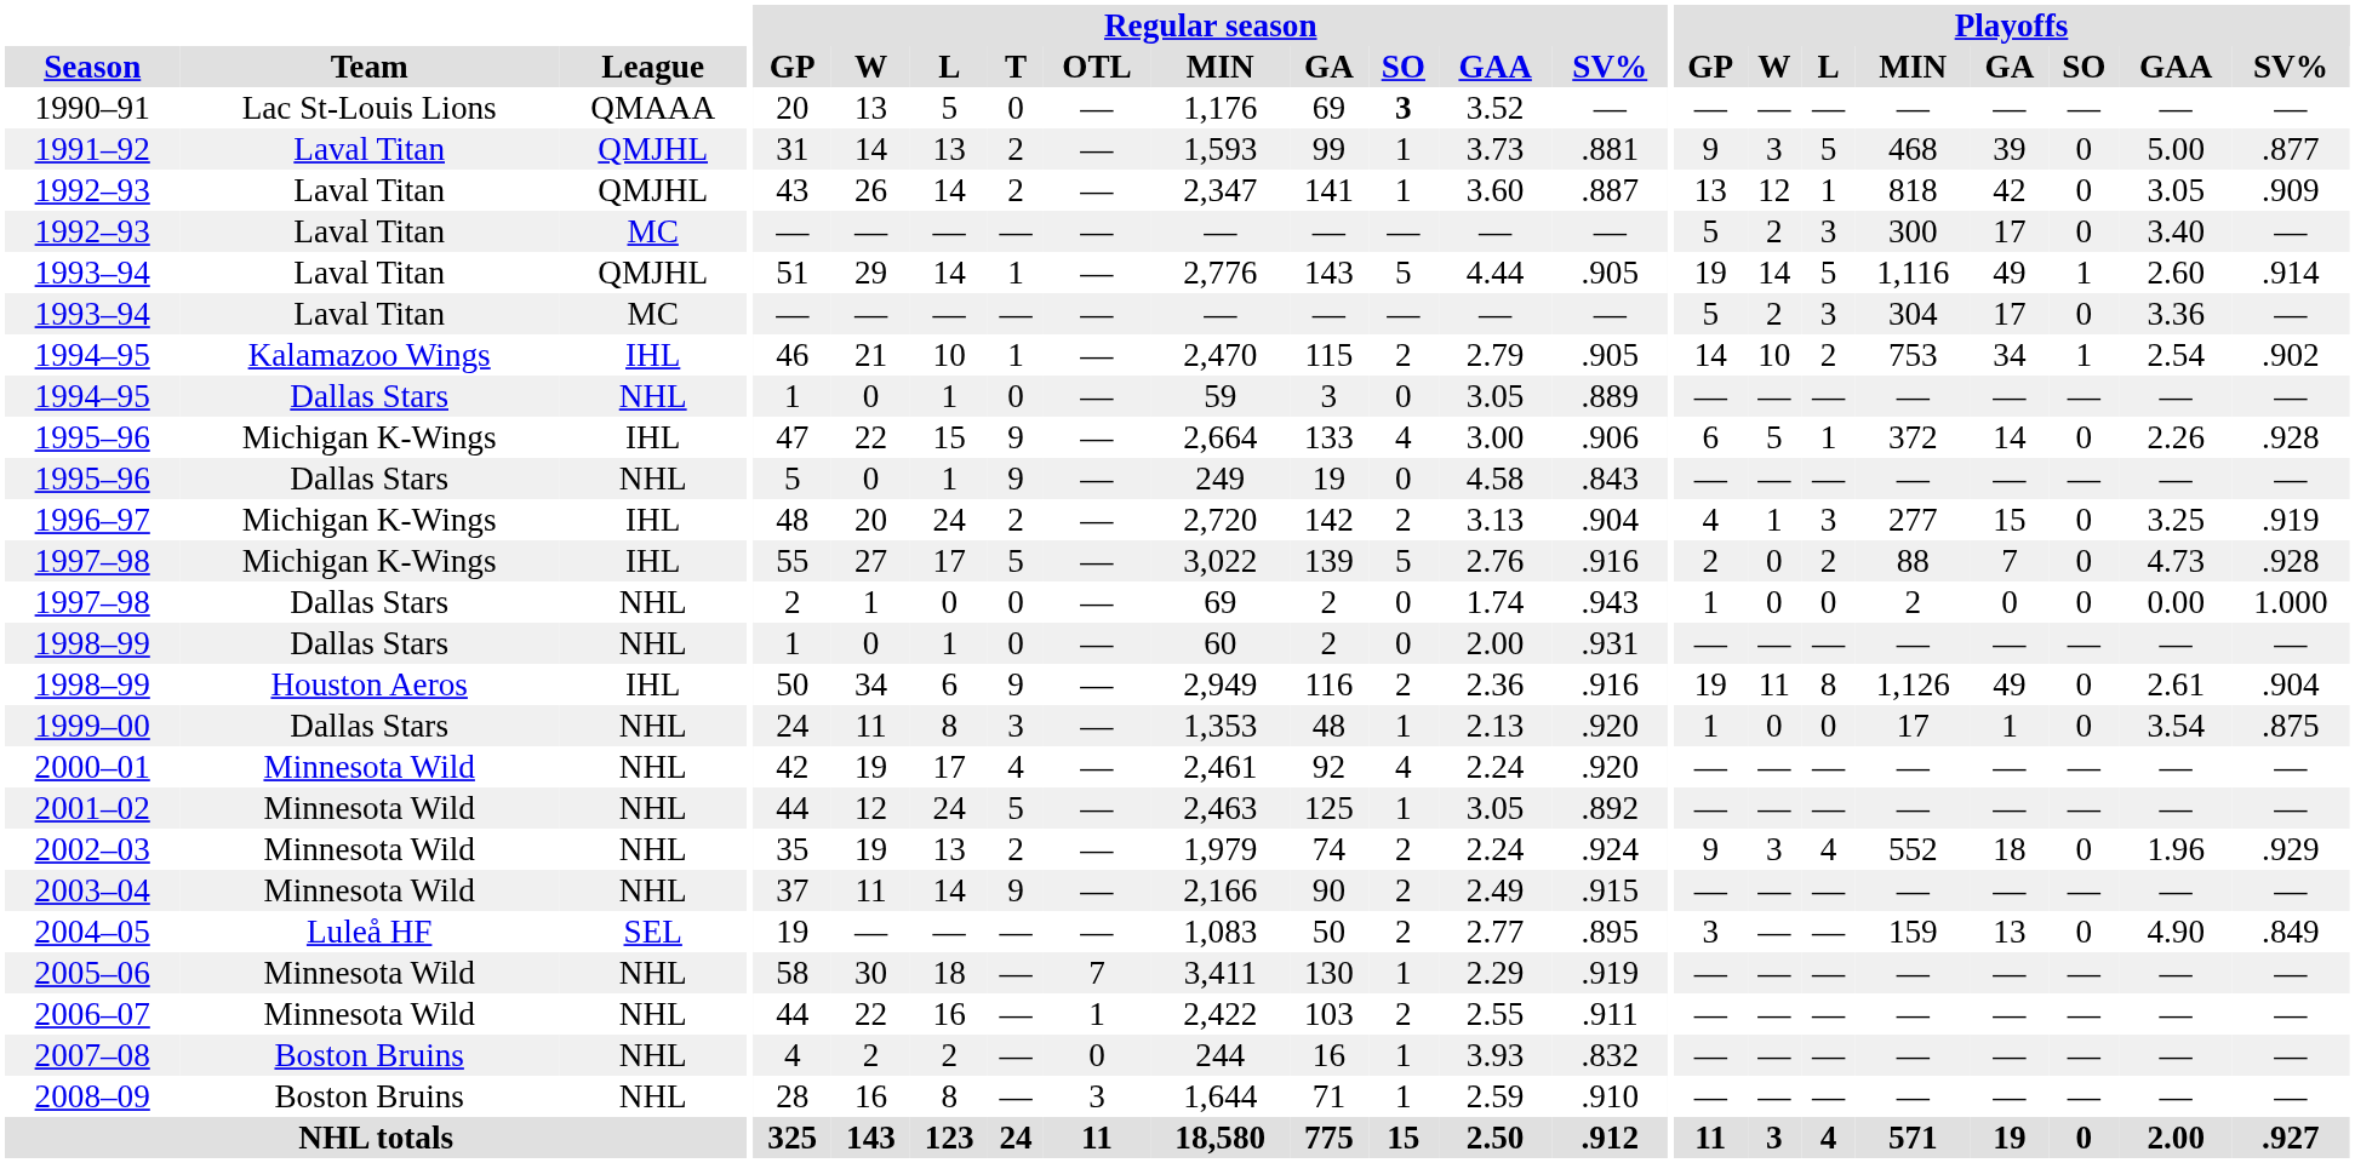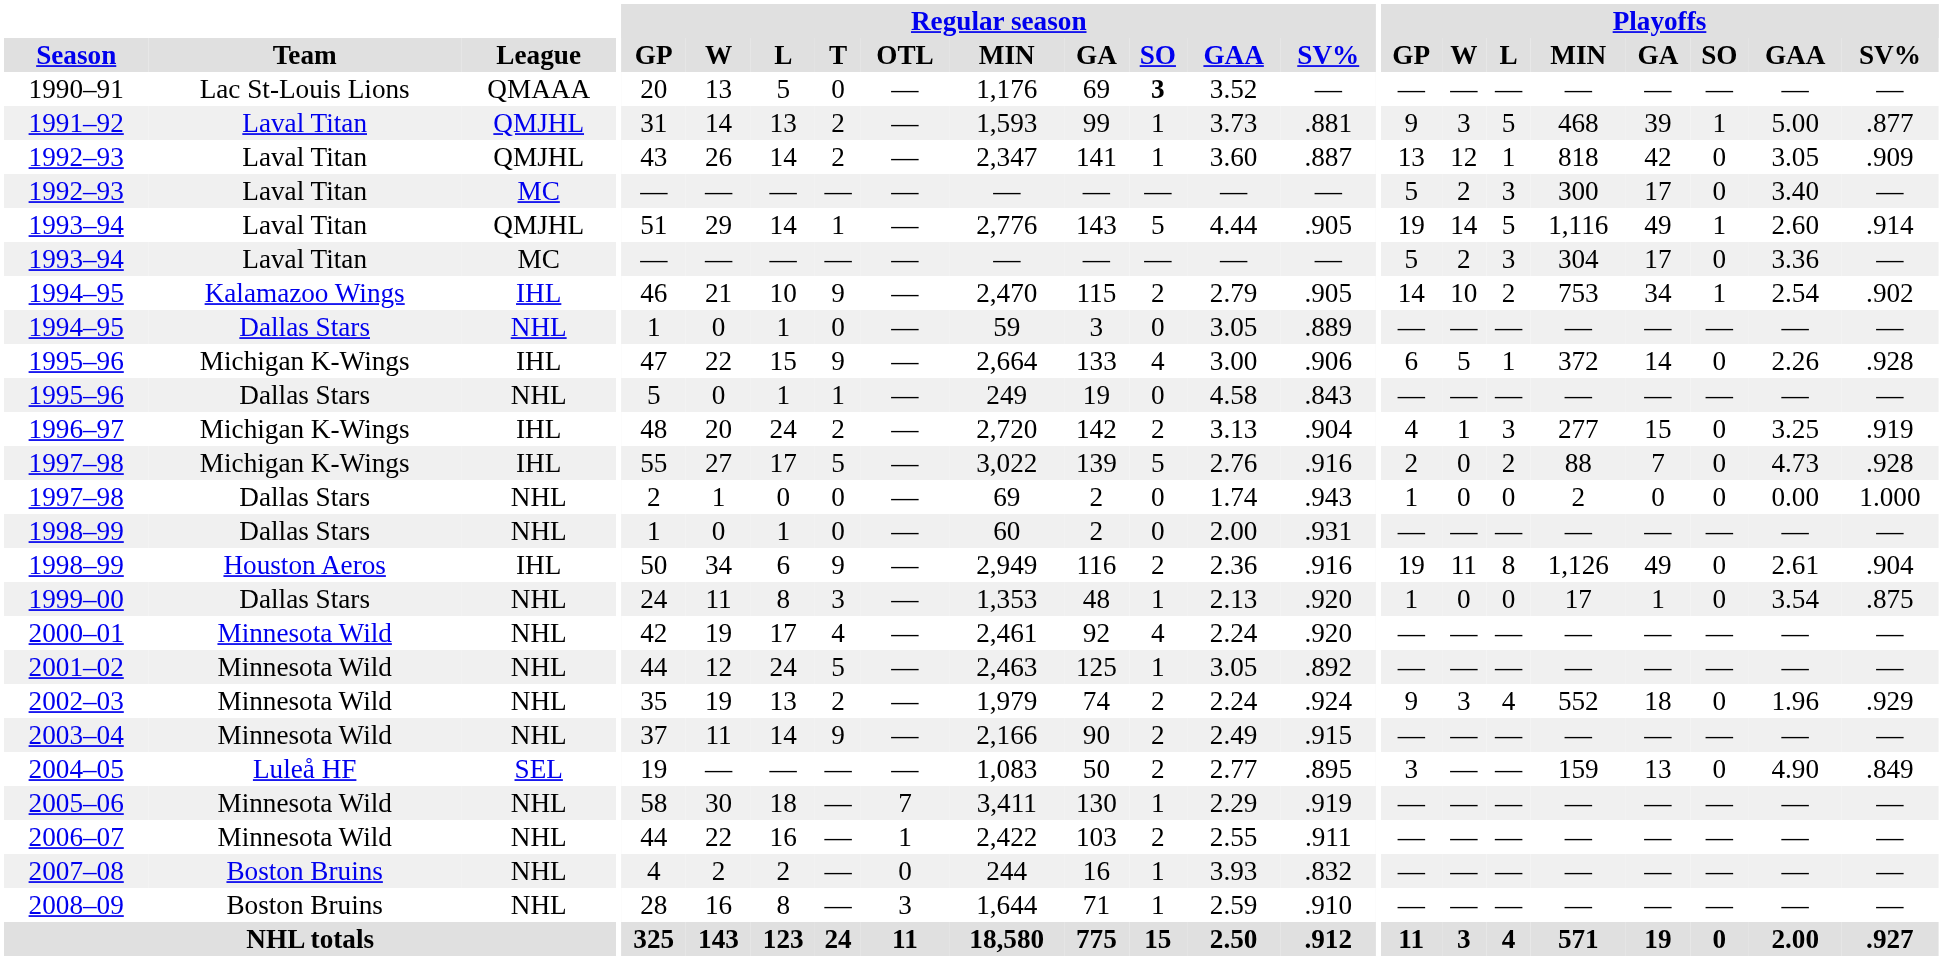 <table border="0" cellpadding="1" cellspacing="0" style="width:90%; text-align:center;">
 <tr bgcolor="#e0e0e0">
 <th colspan="3" bgcolor="#ffffff"></th>
 <th rowspan="99" bgcolor="#ffffff"></th>
 <th colspan="10" bgcolor="#e0e0e0"><a href='#'>Regular season</a></th>
 <th rowspan="99" bgcolor="#ffffff"></th>
 <th colspan="8" bgcolor="#e0e0e0"><a href='#'>Playoffs</a></th>
 </tr>
 <tr bgcolor="#e0e0e0">
 <th><a href='#'>Season</a></th>
 <th>Team</th>
 <th>League</th>
 <th>GP</th>
 <th>W</th>
 <th>L</th>
 <th>T</th>
 <th>OTL</th>
 <th>MIN</th>
 <th>GA</th>
 <th><a href='#'>SO</a></th>
 <th><a href='#'>GAA</a></th>
 <th><a href='#'>SV%</a></th>
 <th>GP</th>
 <th>W</th>
 <th>L</th>
 <th>MIN</th>
 <th>GA</th>
 <th>SO</th>
 <th>GAA</th>
 <th>SV%</th>
 </tr>
 <tr>
 <td>1990–91</td>
 <td>Lac St-Louis Lions</td>
 <td>QMAAA</td>
 <td>20</td>
 <td>13</td>
 <td>5</td>
 <td>0</td>
 <td>—</td>
 <td>1,176</td>
 <td>69</td>
 <td><strong>3</strong></td>
 <td>3.52</td>
 <td>—</td>
 <td>—</td>
 <td>—</td>
 <td>—</td>
 <td>—</td>
 <td>—</td>
 <td>—</td>
 <td>—</td>
 <td>—</td>
 </tr>
 <tr bgcolor="#f0f0f0">
 <td><a href='#'>1991–92</a></td>
 <td><a href='#'>Laval Titan</a></td>
 <td><a href='#'>QMJHL</a></td>
 <td>31</td>
 <td>14</td>
 <td>13</td>
 <td>2</td>
 <td>—</td>
 <td>1,593</td>
 <td>99</td>
 <td>1</td>
 <td>3.73</td>
 <td>.881</td>
 <td>9</td>
 <td>3</td>
 <td>5</td>
 <td>468</td>
 <td>39</td>
-<td>0</td>
+<td>1</td>
 <td>5.00</td>
 <td>.877</td>
 </tr>
 <tr>
 <td><a href='#'>1992–93</a></td>
 <td>Laval Titan</td>
 <td>QMJHL</td>
 <td>43</td>
 <td>26</td>
 <td>14</td>
 <td>2</td>
 <td>—</td>
 <td>2,347</td>
 <td>141</td>
 <td>1</td>
 <td>3.60</td>
 <td>.887</td>
 <td>13</td>
 <td>12</td>
 <td>1</td>
 <td>818</td>
 <td>42</td>
 <td>0</td>
 <td>3.05</td>
 <td>.909</td>
 </tr>
 <tr bgcolor="#f0f0f0">
 <td><a href='#'>1992–93</a></td>
 <td>Laval Titan</td>
 <td><a href='#'>MC</a></td>
 <td>—</td>
 <td>—</td>
 <td>—</td>
 <td>—</td>
 <td>—</td>
 <td>—</td>
 <td>—</td>
 <td>—</td>
 <td>—</td>
 <td>—</td>
 <td>5</td>
 <td>2</td>
 <td>3</td>
 <td>300</td>
 <td>17</td>
 <td>0</td>
 <td>3.40</td>
 <td>—</td>
 </tr>
 <tr>
 <td><a href='#'>1993–94</a></td>
 <td>Laval Titan</td>
 <td>QMJHL</td>
 <td>51</td>
 <td>29</td>
 <td>14</td>
 <td>1</td>
 <td>—</td>
 <td>2,776</td>
 <td>143</td>
 <td>5</td>
 <td>4.44</td>
 <td>.905</td>
 <td>19</td>
 <td>14</td>
 <td>5</td>
 <td>1,116</td>
 <td>49</td>
 <td>1</td>
 <td>2.60</td>
 <td>.914</td>
 </tr>
 <tr bgcolor="#f0f0f0">
 <td><a href='#'>1993–94</a></td>
 <td>Laval Titan</td>
 <td>MC</td>
 <td>—</td>
 <td>—</td>
 <td>—</td>
 <td>—</td>
 <td>—</td>
 <td>—</td>
 <td>—</td>
 <td>—</td>
 <td>—</td>
 <td>—</td>
 <td>5</td>
 <td>2</td>
 <td>3</td>
 <td>304</td>
 <td>17</td>
 <td>0</td>
 <td>3.36</td>
 <td>—</td>
 </tr>
 <tr>
 <td><a href='#'>1994–95</a></td>
 <td><a href='#'>Kalamazoo Wings</a></td>
 <td><a href='#'>IHL</a></td>
 <td>46</td>
 <td>21</td>
 <td>10</td>
-<td>1</td>
+<td>9</td>
 <td>—</td>
 <td>2,470</td>
 <td>115</td>
 <td>2</td>
 <td>2.79</td>
 <td>.905</td>
 <td>14</td>
 <td>10</td>
 <td>2</td>
 <td>753</td>
 <td>34</td>
 <td>1</td>
 <td>2.54</td>
 <td>.902</td>
 </tr>
 <tr bgcolor="#f0f0f0">
 <td><a href='#'>1994–95</a></td>
 <td><a href='#'>Dallas Stars</a></td>
 <td><a href='#'>NHL</a></td>
 <td>1</td>
 <td>0</td>
 <td>1</td>
 <td>0</td>
 <td>—</td>
 <td>59</td>
 <td>3</td>
 <td>0</td>
 <td>3.05</td>
 <td>.889</td>
 <td>—</td>
 <td>—</td>
 <td>—</td>
 <td>—</td>
 <td>—</td>
 <td>—</td>
 <td>—</td>
 <td>—</td>
 </tr>
 <tr>
 <td><a href='#'>1995–96</a></td>
 <td>Michigan K-Wings</td>
 <td>IHL</td>
 <td>47</td>
 <td>22</td>
 <td>15</td>
 <td>9</td>
 <td>—</td>
 <td>2,664</td>
 <td>133</td>
 <td>4</td>
 <td>3.00</td>
 <td>.906</td>
 <td>6</td>
 <td>5</td>
 <td>1</td>
 <td>372</td>
 <td>14</td>
 <td>0</td>
 <td>2.26</td>
 <td>.928</td>
 </tr>
 <tr bgcolor="#f0f0f0">
 <td><a href='#'>1995–96</a></td>
 <td>Dallas Stars</td>
 <td>NHL</td>
 <td>5</td>
 <td>0</td>
 <td>1</td>
-<td>9</td>
+<td>1</td>
 <td>—</td>
 <td>249</td>
 <td>19</td>
 <td>0</td>
 <td>4.58</td>
 <td>.843</td>
 <td>—</td>
 <td>—</td>
 <td>—</td>
 <td>—</td>
 <td>—</td>
 <td>—</td>
 <td>—</td>
 <td>—</td>
 </tr>
 <tr>
 <td><a href='#'>1996–97</a></td>
 <td>Michigan K-Wings</td>
 <td>IHL</td>
 <td>48</td>
 <td>20</td>
 <td>24</td>
 <td>2</td>
 <td>—</td>
 <td>2,720</td>
 <td>142</td>
 <td>2</td>
 <td>3.13</td>
 <td>.904</td>
 <td>4</td>
 <td>1</td>
 <td>3</td>
 <td>277</td>
 <td>15</td>
 <td>0</td>
 <td>3.25</td>
 <td>.919</td>
 </tr>
 <tr bgcolor="#f0f0f0">
 <td><a href='#'>1997–98</a></td>
 <td>Michigan K-Wings</td>
 <td>IHL</td>
 <td>55</td>
 <td>27</td>
 <td>17</td>
 <td>5</td>
 <td>—</td>
 <td>3,022</td>
 <td>139</td>
 <td>5</td>
 <td>2.76</td>
 <td>.916</td>
 <td>2</td>
 <td>0</td>
 <td>2</td>
 <td>88</td>
 <td>7</td>
 <td>0</td>
 <td>4.73</td>
 <td>.928</td>
 </tr>
 <tr>
 <td><a href='#'>1997–98</a></td>
 <td>Dallas Stars</td>
 <td>NHL</td>
 <td>2</td>
 <td>1</td>
 <td>0</td>
 <td>0</td>
 <td>—</td>
 <td>69</td>
 <td>2</td>
 <td>0</td>
 <td>1.74</td>
 <td>.943</td>
 <td>1</td>
 <td>0</td>
 <td>0</td>
 <td>2</td>
 <td>0</td>
 <td>0</td>
 <td>0.00</td>
 <td>1.000</td>
 </tr>
 <tr bgcolor="#f0f0f0">
 <td><a href='#'>1998–99</a></td>
 <td>Dallas Stars</td>
 <td>NHL</td>
 <td>1</td>
 <td>0</td>
 <td>1</td>
 <td>0</td>
 <td>—</td>
 <td>60</td>
 <td>2</td>
 <td>0</td>
 <td>2.00</td>
 <td>.931</td>
 <td>—</td>
 <td>—</td>
 <td>—</td>
 <td>—</td>
 <td>—</td>
 <td>—</td>
 <td>—</td>
 <td>—</td>
 </tr>
 <tr>
 <td><a href='#'>1998–99</a></td>
 <td><a href='#'>Houston Aeros</a></td>
 <td>IHL</td>
 <td>50</td>
 <td>34</td>
 <td>6</td>
 <td>9</td>
 <td>—</td>
 <td>2,949</td>
 <td>116</td>
 <td>2</td>
 <td>2.36</td>
 <td>.916</td>
 <td>19</td>
 <td>11</td>
 <td>8</td>
 <td>1,126</td>
 <td>49</td>
 <td>0</td>
 <td>2.61</td>
 <td>.904</td>
 </tr>
 <tr bgcolor="#f0f0f0">
 <td><a href='#'>1999–00</a></td>
 <td>Dallas Stars</td>
 <td>NHL</td>
 <td>24</td>
 <td>11</td>
 <td>8</td>
 <td>3</td>
 <td>—</td>
 <td>1,353</td>
 <td>48</td>
 <td>1</td>
 <td>2.13</td>
 <td>.920</td>
 <td>1</td>
 <td>0</td>
 <td>0</td>
 <td>17</td>
 <td>1</td>
 <td>0</td>
 <td>3.54</td>
 <td>.875</td>
 </tr>
 <tr>
 <td><a href='#'>2000–01</a></td>
 <td><a href='#'>Minnesota Wild</a></td>
 <td>NHL</td>
 <td>42</td>
 <td>19</td>
 <td>17</td>
 <td>4</td>
 <td>—</td>
 <td>2,461</td>
 <td>92</td>
 <td>4</td>
 <td>2.24</td>
 <td>.920</td>
 <td>—</td>
 <td>—</td>
 <td>—</td>
 <td>—</td>
 <td>—</td>
 <td>—</td>
 <td>—</td>
 <td>—</td>
 </tr>
 <tr bgcolor="#f0f0f0">
 <td><a href='#'>2001–02</a></td>
 <td>Minnesota Wild</td>
 <td>NHL</td>
 <td>44</td>
 <td>12</td>
 <td>24</td>
 <td>5</td>
 <td>—</td>
 <td>2,463</td>
 <td>125</td>
 <td>1</td>
 <td>3.05</td>
 <td>.892</td>
 <td>—</td>
 <td>—</td>
 <td>—</td>
 <td>—</td>
 <td>—</td>
 <td>—</td>
 <td>—</td>
 <td>—</td>
 </tr>
 <tr>
 <td><a href='#'>2002–03</a></td>
 <td>Minnesota Wild</td>
 <td>NHL</td>
 <td>35</td>
 <td>19</td>
 <td>13</td>
 <td>2</td>
 <td>—</td>
 <td>1,979</td>
 <td>74</td>
 <td>2</td>
 <td>2.24</td>
 <td>.924</td>
 <td>9</td>
 <td>3</td>
 <td>4</td>
 <td>552</td>
 <td>18</td>
 <td>0</td>
 <td>1.96</td>
 <td>.929</td>
 </tr>
 <tr bgcolor="#f0f0f0">
 <td><a href='#'>2003–04</a></td>
 <td>Minnesota Wild</td>
 <td>NHL</td>
 <td>37</td>
 <td>11</td>
 <td>14</td>
 <td>9</td>
 <td>—</td>
 <td>2,166</td>
 <td>90</td>
 <td>2</td>
 <td>2.49</td>
 <td>.915</td>
 <td>—</td>
 <td>—</td>
 <td>—</td>
 <td>—</td>
 <td>—</td>
 <td>—</td>
 <td>—</td>
 <td>—</td>
 </tr>
 <tr>
 <td><a href='#'>2004–05</a></td>
 <td><a href='#'>Luleå HF</a></td>
 <td><a href='#'>SEL</a></td>
 <td>19</td>
 <td>—</td>
 <td>—</td>
 <td>—</td>
 <td>—</td>
 <td>1,083</td>
 <td>50</td>
 <td>2</td>
 <td>2.77</td>
 <td>.895</td>
 <td>3</td>
 <td>—</td>
 <td>—</td>
 <td>159</td>
 <td>13</td>
 <td>0</td>
 <td>4.90</td>
 <td>.849</td>
 </tr>
 <tr bgcolor="#f0f0f0">
 <td><a href='#'>2005–06</a></td>
 <td>Minnesota Wild</td>
 <td>NHL</td>
 <td>58</td>
 <td>30</td>
 <td>18</td>
 <td>—</td>
 <td>7</td>
 <td>3,411</td>
 <td>130</td>
 <td>1</td>
 <td>2.29</td>
 <td>.919</td>
 <td>—</td>
 <td>—</td>
 <td>—</td>
 <td>—</td>
 <td>—</td>
 <td>—</td>
 <td>—</td>
 <td>—</td>
 </tr>
 <tr>
 <td><a href='#'>2006–07</a></td>
 <td>Minnesota Wild</td>
 <td>NHL</td>
 <td>44</td>
 <td>22</td>
 <td>16</td>
 <td>—</td>
 <td>1</td>
 <td>2,422</td>
 <td>103</td>
 <td>2</td>
 <td>2.55</td>
 <td>.911</td>
 <td>—</td>
 <td>—</td>
 <td>—</td>
 <td>—</td>
 <td>—</td>
 <td>—</td>
 <td>—</td>
 <td>—</td>
 </tr>
 <tr bgcolor="#f0f0f0">
 <td><a href='#'>2007–08</a></td>
 <td><a href='#'>Boston Bruins</a></td>
 <td>NHL</td>
 <td>4</td>
 <td>2</td>
 <td>2</td>
 <td>—</td>
 <td>0</td>
 <td>244</td>
 <td>16</td>
 <td>1</td>
 <td>3.93</td>
 <td>.832</td>
 <td>—</td>
 <td>—</td>
 <td>—</td>
 <td>—</td>
 <td>—</td>
 <td>—</td>
 <td>—</td>
 <td>—</td>
 </tr>
 <tr>
 <td><a href='#'>2008–09</a></td>
 <td>Boston Bruins</td>
 <td>NHL</td>
 <td>28</td>
 <td>16</td>
 <td>8</td>
 <td>—</td>
 <td>3</td>
 <td>1,644</td>
 <td>71</td>
 <td>1</td>
 <td>2.59</td>
 <td>.910</td>
 <td>—</td>
 <td>—</td>
 <td>—</td>
 <td>—</td>
 <td>—</td>
 <td>—</td>
 <td>—</td>
 <td>—</td>
 </tr>
 <tr bgcolor="#e0e0e0">
 <th colspan="3">NHL totals</th>
 <th>325</th>
 <th>143</th>
 <th>123</th>
 <th>24</th>
 <th>11</th>
 <th>18,580</th>
 <th>775</th>
 <th>15</th>
 <th>2.50</th>
 <th>.912</th>
 <th>11</th>
 <th>3</th>
 <th>4</th>
 <th>571</th>
 <th>19</th>
 <th>0</th>
 <th>2.00</th>
 <th>.927</th>
 </tr>
 </table>
